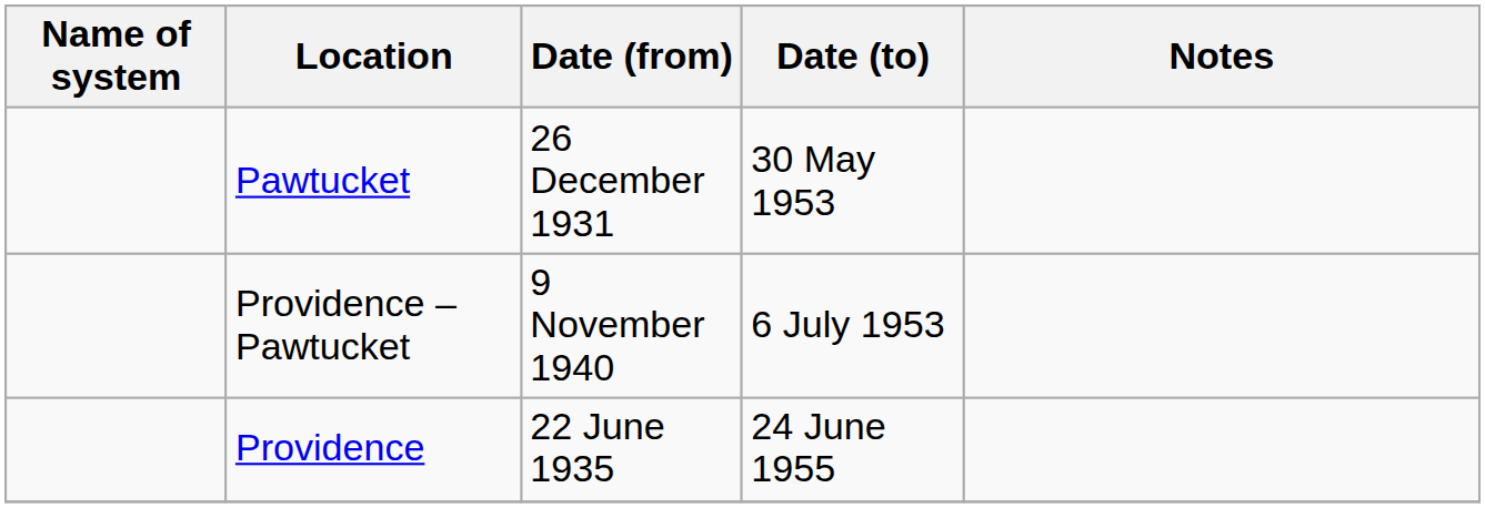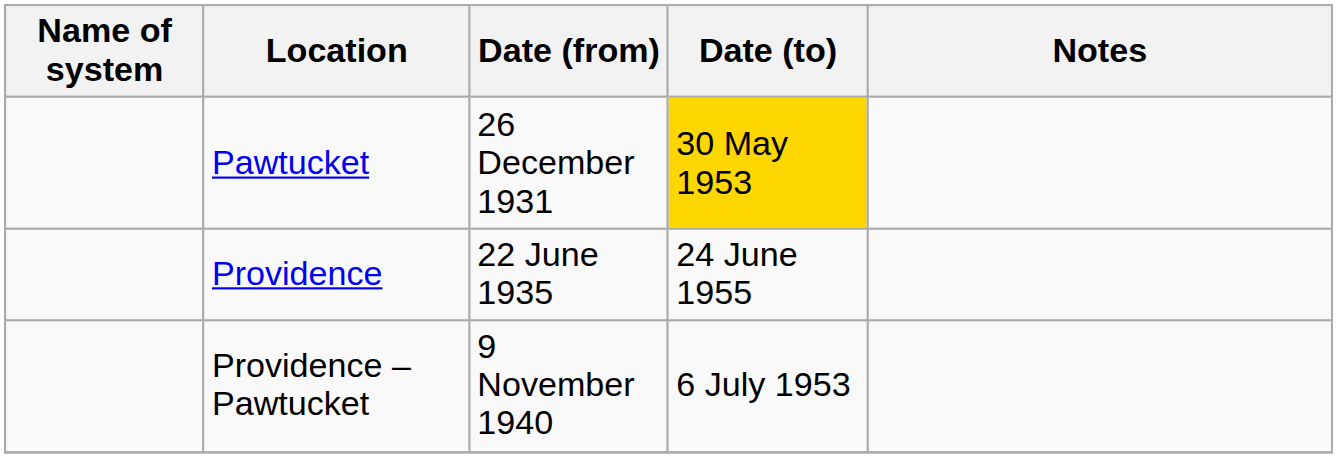 <table class="wikitable" width=100%>
 <tr>
 <th width=15%>Name of system</th>
 <th width=20%>Location</th>
 <th width=15%>Date (from)</th>
 <th width=15%>Date (to)</th>
 <th width=35%>Notes</th>
 </tr>
 <tr>
 <td> </td>
 <td><a href='#'>Pawtucket</a></td>
 <td>26 December 1931</td>
-<td>30 May 1953</td>
+<td style="background: gold;">30 May 1953</td>
+<td> </td>
+</tr>
+<tr>
+<td> </td>
+<td><a href='#'>Providence</a></td>
+<td>22 June 1935</td>
+<td>24 June 1955</td>
 <td> </td>
 </tr>
 <tr>
 <td> </td>
 <td>Providence – Pawtucket</td>
 <td>9 November 1940</td>
 <td>6 July 1953</td>
 <td> </td>
 </tr>
 <tr>
-<td> </td>
-<td><a href='#'>Providence</a></td>
-<td>22 June 1935</td>
-<td>24 June 1955</td>
-<td> </td>
-</tr>
-<tr>
 </tr>
 </table>
